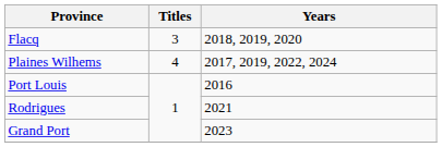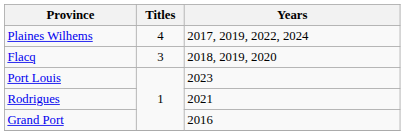 <table class="wikitable " style="font-size: 95%;">
 <tr>
 <th width="150">Province</th>
 <th width="50">Titles</th>
 <th width="250">Years</th>
 </tr>
 <tr>
+<td><a href='#'>Plaines Wilhems</a></td>
+<td rowspan="1" style="text-align: center">4</td>
+<td>2017, 2019, 2022, 2024</td>
+</tr>
+<tr>
 <td><a href='#'>Flacq</a></td>
 <td rowspan="1" style="text-align: center">3</td>
 <td>2018, 2019, 2020</td>
 </tr>
 <tr>
-<td><a href='#'>Plaines Wilhems</a></td>
-<td rowspan="1" style="text-align: center">4</td>
-<td>2017, 2019, 2022, 2024</td>
-</tr>
-<tr>
 <td><a href='#'>Port Louis</a></td>
 <td rowspan="3" style="text-align: center">1</td>
-<td>2016</td>
+<td>2023</td>
 </tr>
 <tr>
 <td><a href='#'>Rodrigues</a></td>
 <td>2021</td>
 </tr>
 <tr>
 <td><a href='#'>Grand Port</a></td>
-<td>2023</td>
+<td>2016</td>
 </tr>
 <tr>
 </tr>
 </table>
